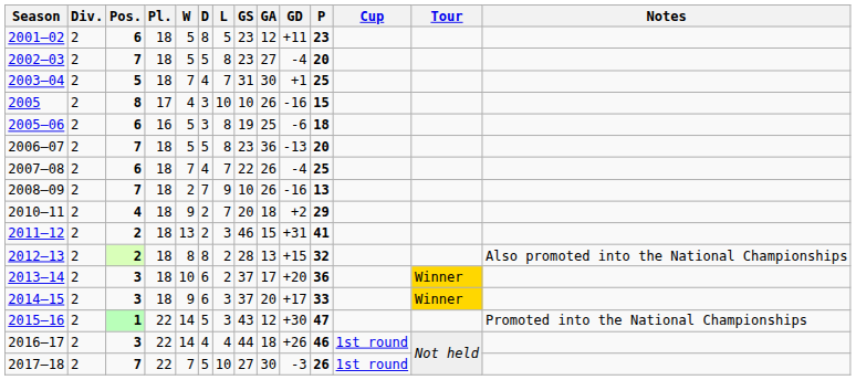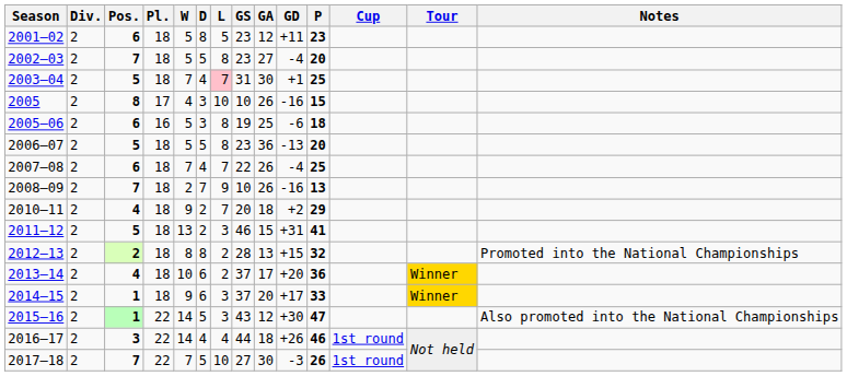 <table class="wikitable">
 <tr style="background:#efefef;">
 <th>Season</th>
 <th>Div.</th>
 <th>Pos.</th>
 <th>Pl.</th>
 <th>W</th>
 <th>D</th>
 <th>L</th>
 <th>GS</th>
 <th>GA</th>
 <th>GD</th>
 <th>P</th>
 <th><a href='#'>Cup</a></th>
 <th><a href='#'>Tour</a></th>
 <th>Notes</th>
 </tr>
 <tr>
 <td><a href='#'>2001–02</a></td>
 <td>2</td>
 <td align=right><strong>6</strong></td>
 <td align=right>18</td>
 <td align=right>5</td>
 <td align=right>8</td>
 <td align=right>5</td>
 <td align=right>23</td>
 <td align=right>12</td>
 <td align=right>+11</td>
 <td align=right><strong>23</strong></td>
 <td></td>
 <td></td>
 <td></td>
 </tr>
 <tr>
 <td><a href='#'>2002–03</a></td>
 <td>2</td>
 <td align=right><strong>7</strong></td>
 <td align=right>18</td>
 <td align=right>5</td>
 <td align=right>5</td>
 <td align=right>8</td>
 <td align=right>23</td>
 <td align=right>27</td>
 <td align=right>-4</td>
 <td align=right><strong>20</strong></td>
 <td></td>
 <td></td>
 <td></td>
 </tr>
 <tr>
 <td><a href='#'>2003–04</a></td>
 <td>2</td>
 <td align=right><strong>5</strong></td>
 <td align=right>18</td>
 <td align=right>7</td>
 <td align=right>4</td>
-<td align=right>7</td>
+<td align=right style="background: pink;">7</td>
 <td align=right>31</td>
 <td align=right>30</td>
 <td align=right>+1</td>
 <td align=right><strong>25</strong></td>
 <td></td>
 <td></td>
 <td></td>
 </tr>
 <tr>
 <td><a href='#'>2005</a></td>
 <td>2</td>
 <td align=right><strong>8</strong></td>
 <td align=right>17</td>
 <td align=right>4</td>
 <td align=right>3</td>
 <td align=right>10</td>
 <td align=right>10</td>
 <td align=right>26</td>
 <td align=right>-16</td>
 <td align=right><strong>15</strong></td>
 <td></td>
 <td></td>
 <td></td>
 </tr>
 <tr>
 <td><a href='#'>2005–06</a></td>
 <td>2</td>
 <td align=right><strong>6</strong></td>
 <td align=right>16</td>
 <td align=right>5</td>
 <td align=right>3</td>
 <td align=right>8</td>
 <td align=right>19</td>
 <td align=right>25</td>
 <td align=right>-6</td>
 <td align=right><strong>18</strong></td>
 <td></td>
 <td></td>
 <td></td>
 </tr>
 <tr>
 <td>2006–07</td>
 <td>2</td>
-<td align=right><strong>7</strong></td>
+<td align=right><strong>5</strong></td>
 <td align=right>18</td>
 <td align=right>5</td>
 <td align=right>5</td>
 <td align=right>8</td>
 <td align=right>23</td>
 <td align=right>36</td>
 <td align=right>-13</td>
 <td align=right><strong>20</strong></td>
 <td></td>
 <td></td>
 <td></td>
 </tr>
 <tr>
 <td>2007–08</td>
 <td>2</td>
 <td align=right><strong>6</strong></td>
 <td align=right>18</td>
 <td align=right>7</td>
 <td align=right>4</td>
 <td align=right>7</td>
 <td align=right>22</td>
 <td align=right>26</td>
 <td align=right>-4</td>
 <td align=right><strong>25</strong></td>
 <td></td>
 <td></td>
 <td></td>
 </tr>
 <tr>
 <td>2008–09</td>
 <td>2</td>
 <td align=right><strong>7</strong></td>
 <td align=right>18</td>
 <td align=right>2</td>
 <td align=right>7</td>
 <td align=right>9</td>
 <td align=right>10</td>
 <td align=right>26</td>
 <td align=right>-16</td>
 <td align=right><strong>13</strong></td>
 <td></td>
 <td></td>
 <td></td>
 </tr>
 <tr>
 <td>2010–11</td>
 <td>2</td>
 <td align=right><strong>4</strong></td>
 <td align=right>18</td>
 <td align=right>9</td>
 <td align=right>2</td>
 <td align=right>7</td>
 <td align=right>20</td>
 <td align=right>18</td>
 <td align=right>+2</td>
 <td align=right><strong>29</strong></td>
 <td></td>
 <td></td>
 <td></td>
 </tr>
 <tr>
 <td><a href='#'>2011–12</a></td>
 <td>2</td>
-<td align=right><strong>2</strong></td>
+<td align=right><strong>5</strong></td>
 <td align=right>18</td>
 <td align=right>13</td>
 <td align=right>2</td>
 <td align=right>3</td>
 <td align=right>46</td>
 <td align=right>15</td>
 <td align=right>+31</td>
 <td align=right><strong>41</strong></td>
 <td></td>
 <td></td>
 <td></td>
 </tr>
 <tr>
 <td><a href='#'>2012–13</a></td>
 <td>2</td>
 <td align=right bgcolor=#D9FFB9><strong>2</strong></td>
 <td align=right>18</td>
 <td align=right>8</td>
 <td align=right>8</td>
 <td align=right>2</td>
 <td align=right>28</td>
 <td align=right>13</td>
 <td align=right>+15</td>
 <td align=right><strong>32</strong></td>
 <td></td>
 <td></td>
-<td>Also promoted into the National Championships</td>
+<td>Promoted into the National Championships</td>
 </tr>
 <tr>
 <td><a href='#'>2013–14</a></td>
 <td>2</td>
-<td align=right><strong>3</strong></td>
+<td align=right><strong>4</strong></td>
 <td align=right>18</td>
 <td align=right>10</td>
 <td align=right>6</td>
 <td align=right>2</td>
 <td align=right>37</td>
 <td align=right>17</td>
 <td align=right>+20</td>
 <td align=right><strong>36</strong></td>
 <td></td>
 <td bgcolor=gold>Winner</td>
 <td></td>
 </tr>
 <tr>
 <td><a href='#'>2014–15</a></td>
 <td>2</td>
-<td align=right><strong>3</strong></td>
+<td align=right><strong>1</strong></td>
 <td align=right>18</td>
 <td align=right>9</td>
 <td align=right>6</td>
 <td align=right>3</td>
 <td align=right>37</td>
 <td align=right>20</td>
 <td align=right>+17</td>
 <td align=right><strong>33</strong></td>
 <td></td>
 <td bgcolor=gold>Winner</td>
 <td></td>
 </tr>
 <tr>
 <td><a href='#'>2015–16</a></td>
 <td>2</td>
 <td align=right bgcolor=#B9FFB9><strong>1</strong></td>
 <td align=right>22</td>
 <td align=right>14</td>
 <td align=right>5</td>
 <td align=right>3</td>
 <td align=right>43</td>
 <td align=right>12</td>
 <td align=right>+30</td>
 <td align=right><strong>47</strong></td>
 <td></td>
 <td></td>
-<td>Promoted into the National Championships</td>
+<td>Also promoted into the National Championships</td>
 </tr>
 <tr>
 <td>2016–17</td>
 <td>2</td>
 <td align=right><strong>3</strong></td>
 <td align=right>22</td>
 <td align=right>14</td>
 <td align=right>4</td>
 <td align=right>4</td>
 <td align=right>44</td>
 <td align=right>18</td>
 <td align=right>+26</td>
 <td align=right><strong>46</strong></td>
 <td><a href='#'>1st round</a></td>
 <td rowspan=2 bgcolor=EFEFEF><em>Not held</em></td>
 <td></td>
 </tr>
 <tr>
 <td>2017–18</td>
 <td>2</td>
 <td align=right><strong>7</strong></td>
 <td align=right>22</td>
 <td align=right>7</td>
 <td align=right>5</td>
 <td align=right>10</td>
 <td align=right>27</td>
 <td align=right>30</td>
 <td align=right>-3</td>
 <td align=right><strong>26</strong></td>
 <td><a href='#'>1st round</a></td>
 <td></td>
 </tr>
 </table>
